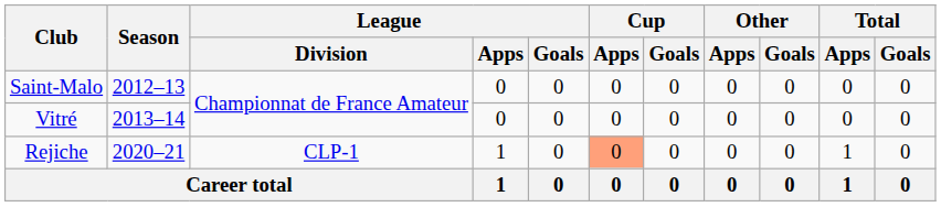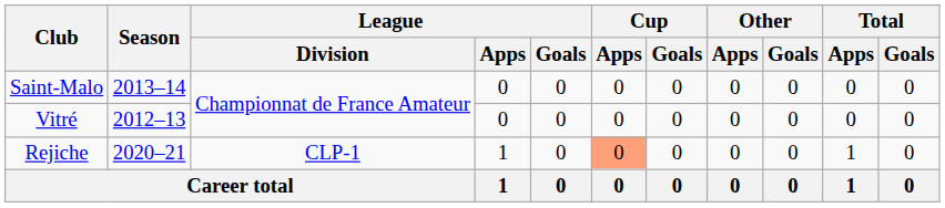 <table class="wikitable" style="text-align: center">
 <tr>
 <th rowspan="2">Club</th>
 <th rowspan="2">Season</th>
 <th colspan="3">League</th>
 <th colspan="2">Cup</th>
 <th colspan="2">Other</th>
 <th colspan="2">Total</th>
 </tr>
 <tr>
 <th>Division</th>
 <th>Apps</th>
 <th>Goals</th>
 <th>Apps</th>
 <th>Goals</th>
 <th>Apps</th>
 <th>Goals</th>
 <th>Apps</th>
 <th>Goals</th>
 </tr>
 <tr>
 <td><a href='#'>Saint-Malo</a></td>
-<td><a href='#'>2012–13</a></td>
+<td><a href='#'>2013–14</a></td>
 <td rowspan="2"><a href='#'>Championnat de France Amateur</a></td>
 <td>0</td>
 <td>0</td>
 <td>0</td>
 <td>0</td>
 <td>0</td>
 <td>0</td>
 <td>0</td>
 <td>0</td>
 </tr>
 <tr>
 <td><a href='#'>Vitré</a></td>
-<td><a href='#'>2013–14</a></td>
+<td><a href='#'>2012–13</a></td>
 <td>0</td>
 <td>0</td>
 <td>0</td>
 <td>0</td>
 <td>0</td>
 <td>0</td>
 <td>0</td>
 <td>0</td>
 </tr>
 <tr>
 <td><a href='#'>Rejiche</a></td>
 <td><a href='#'>2020–21</a></td>
 <td><a href='#'>CLP-1</a></td>
 <td>1</td>
 <td>0</td>
 <td style="background: lightsalmon;">0</td>
 <td>0</td>
 <td>0</td>
 <td>0</td>
 <td>1</td>
 <td>0</td>
 </tr>
 <tr>
 <th colspan="3"><strong>Career total</strong></th>
 <th>1</th>
 <th>0</th>
 <th>0</th>
 <th>0</th>
 <th>0</th>
 <th>0</th>
 <th>1</th>
 <th>0</th>
 </tr>
 </table>
